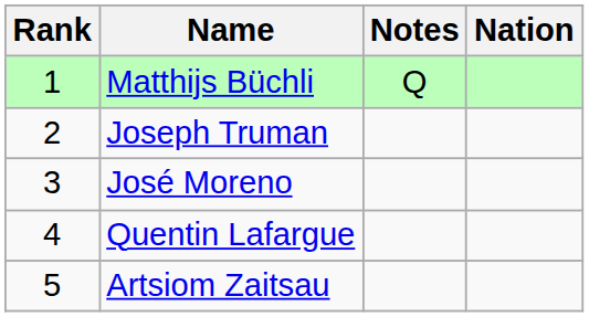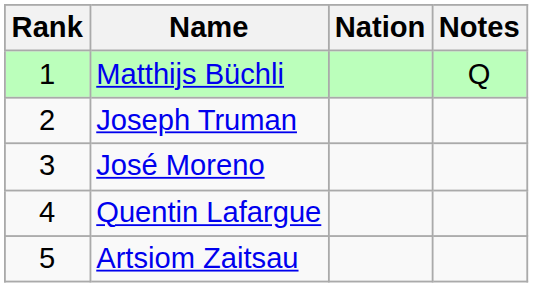 <table class="wikitable sortable" style="text-align:center">
 <tr>
 <th>Rank</th>
 <th>Name</th>
+<th>Nation</th>
 <th>Notes</th>
-<th>Nation</th>
 </tr>
 <tr bgcolor=bbffbb>
 <td>1</td>
 <td align=left><a href='#'>Matthijs Büchli</a></td>
+<td align=left></td>
 <td>Q</td>
-<td align=left></td>
 </tr>
 <tr>
 <td>2</td>
 <td align=left><a href='#'>Joseph Truman</a></td>
+<td align=left></td>
 <td></td>
-<td align=left></td>
 </tr>
 <tr>
 <td>3</td>
 <td align=left><a href='#'>José Moreno</a></td>
+<td align=left></td>
 <td></td>
-<td align=left></td>
 </tr>
 <tr>
 <td>4</td>
 <td align=left><a href='#'>Quentin Lafargue</a></td>
+<td align=left></td>
 <td></td>
-<td align=left></td>
 </tr>
 <tr>
 <td>5</td>
 <td align=left><a href='#'>Artsiom Zaitsau</a></td>
+<td align=left></td>
 <td></td>
-<td align=left></td>
 </tr>
 </table>
